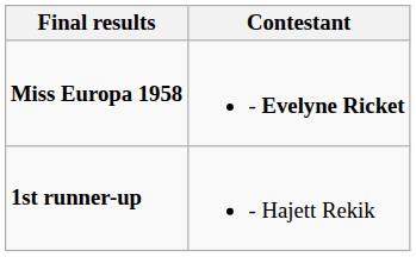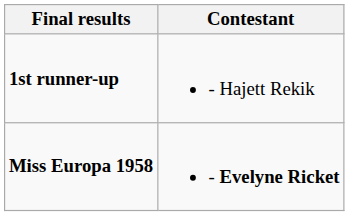 <table class="wikitable">
 <tr>
 <th>Final results</th>
 <th>Contestant</th>
 </tr>
 <tr>
+<td><strong>1st runner-up</strong></td>
+<td><br><ul><li><strong></strong> - Hajett Rekik</li></ul></td>
+</tr>
+<tr>
 <td><strong>Miss Europa 1958</strong></td>
 <td><br><ul><li><strong></strong> - <strong>Evelyne Ricket</strong></li></ul></td>
 </tr>
-<tr>
-<td><strong>1st runner-up</strong></td>
-<td><br><ul><li><strong></strong> - Hajett Rekik</li></ul></td>
-</tr>
 </table>
